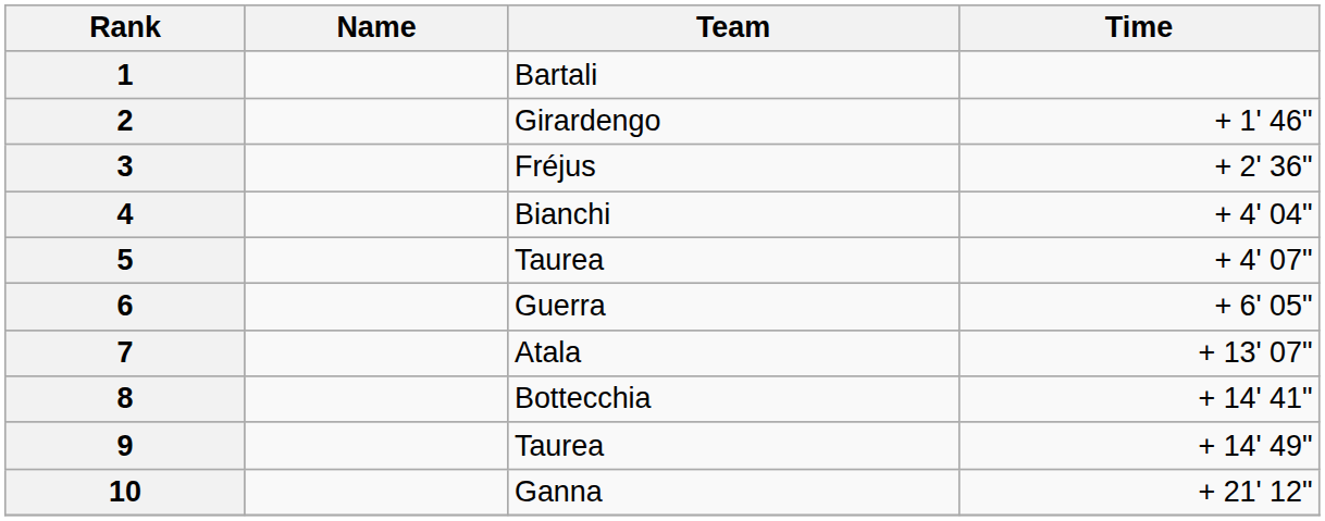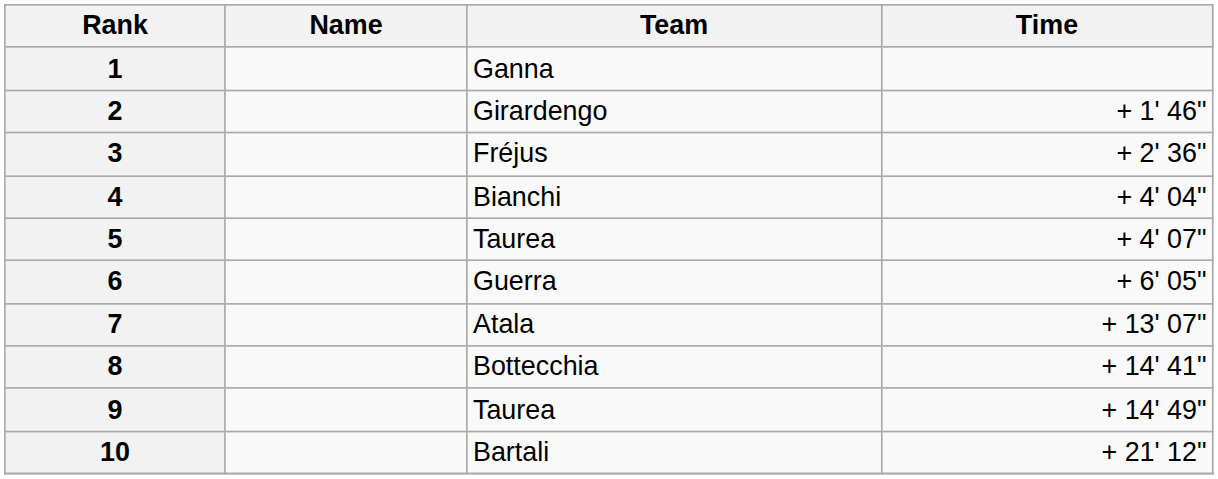 <table class="wikitable" style="width:45em;margin-bottom:0;">
 <tr>
 <th>Rank</th>
 <th>Name</th>
 <th>Team</th>
 <th>Time</th>
 </tr>
 <tr>
 <th style="text-align:center">1</th>
 <td> </td>
-<td>Bartali</td>
+<td>Ganna</td>
 <td align="right"></td>
 </tr>
 <tr>
 <th style="text-align:center">2</th>
 <td> </td>
 <td>Girardengo</td>
 <td align="right">+ 1' 46"</td>
 </tr>
 <tr>
 <th style="text-align:center">3</th>
 <td></td>
 <td>Fréjus</td>
 <td align="right">+ 2' 36"</td>
 </tr>
 <tr>
 <th style="text-align:center">4</th>
 <td></td>
 <td>Bianchi</td>
 <td align="right">+ 4' 04"</td>
 </tr>
 <tr>
 <th style="text-align:center">5</th>
 <td></td>
 <td>Taurea</td>
 <td align="right">+ 4' 07"</td>
 </tr>
 <tr>
 <th style="text-align:center">6</th>
 <td></td>
 <td>Guerra</td>
 <td align="right">+ 6' 05"</td>
 </tr>
 <tr>
 <th style="text-align:center">7</th>
 <td></td>
 <td>Atala</td>
 <td align="right">+ 13' 07"</td>
 </tr>
 <tr>
 <th style="text-align:center">8</th>
 <td> </td>
 <td>Bottecchia</td>
 <td align="right">+ 14' 41"</td>
 </tr>
 <tr>
 <th style="text-align:center">9</th>
 <td></td>
 <td>Taurea</td>
 <td align="right">+ 14' 49"</td>
 </tr>
 <tr>
 <th style="text-align:center">10</th>
 <td></td>
-<td>Ganna</td>
+<td>Bartali</td>
 <td align="right">+ 21' 12"</td>
 </tr>
 <tr>
 </tr>
 </table>
